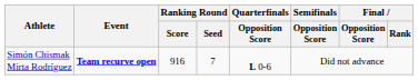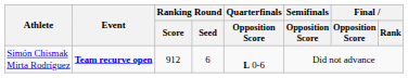 <table class=wikitable style=font-size:90%;text-align:center>
 <tr>
 <th rowspan=2>Athlete</th>
 <th rowspan=2>Event</th>
 <th colspan=2>Ranking Round</th>
 <th>Quarterfinals</th>
 <th>Semifinals</th>
 <th colspan=2>Final / </th>
 </tr>
 <tr style=font-size:95%>
 <th>Score</th>
 <th>Seed</th>
 <th>Opposition<br>Score</th>
 <th>Opposition<br>Score</th>
 <th>Opposition<br>Score</th>
 <th>Rank</th>
 </tr>
 <tr>
 <td align="left"><a href='#'>Simón Chismak</a><br><a href='#'>Mirta Rodríguez</a></td>
 <td align="left"><strong><a href='#'>Team recurve open</a></strong></td>
-<td>916</td>
-<td>7</td>
+<td>912</td>
+<td>6</td>
 <td><br><strong>L</strong> 0-6</td>
 <td colspan=3>Did not advance</td>
 </tr>
 </table>
